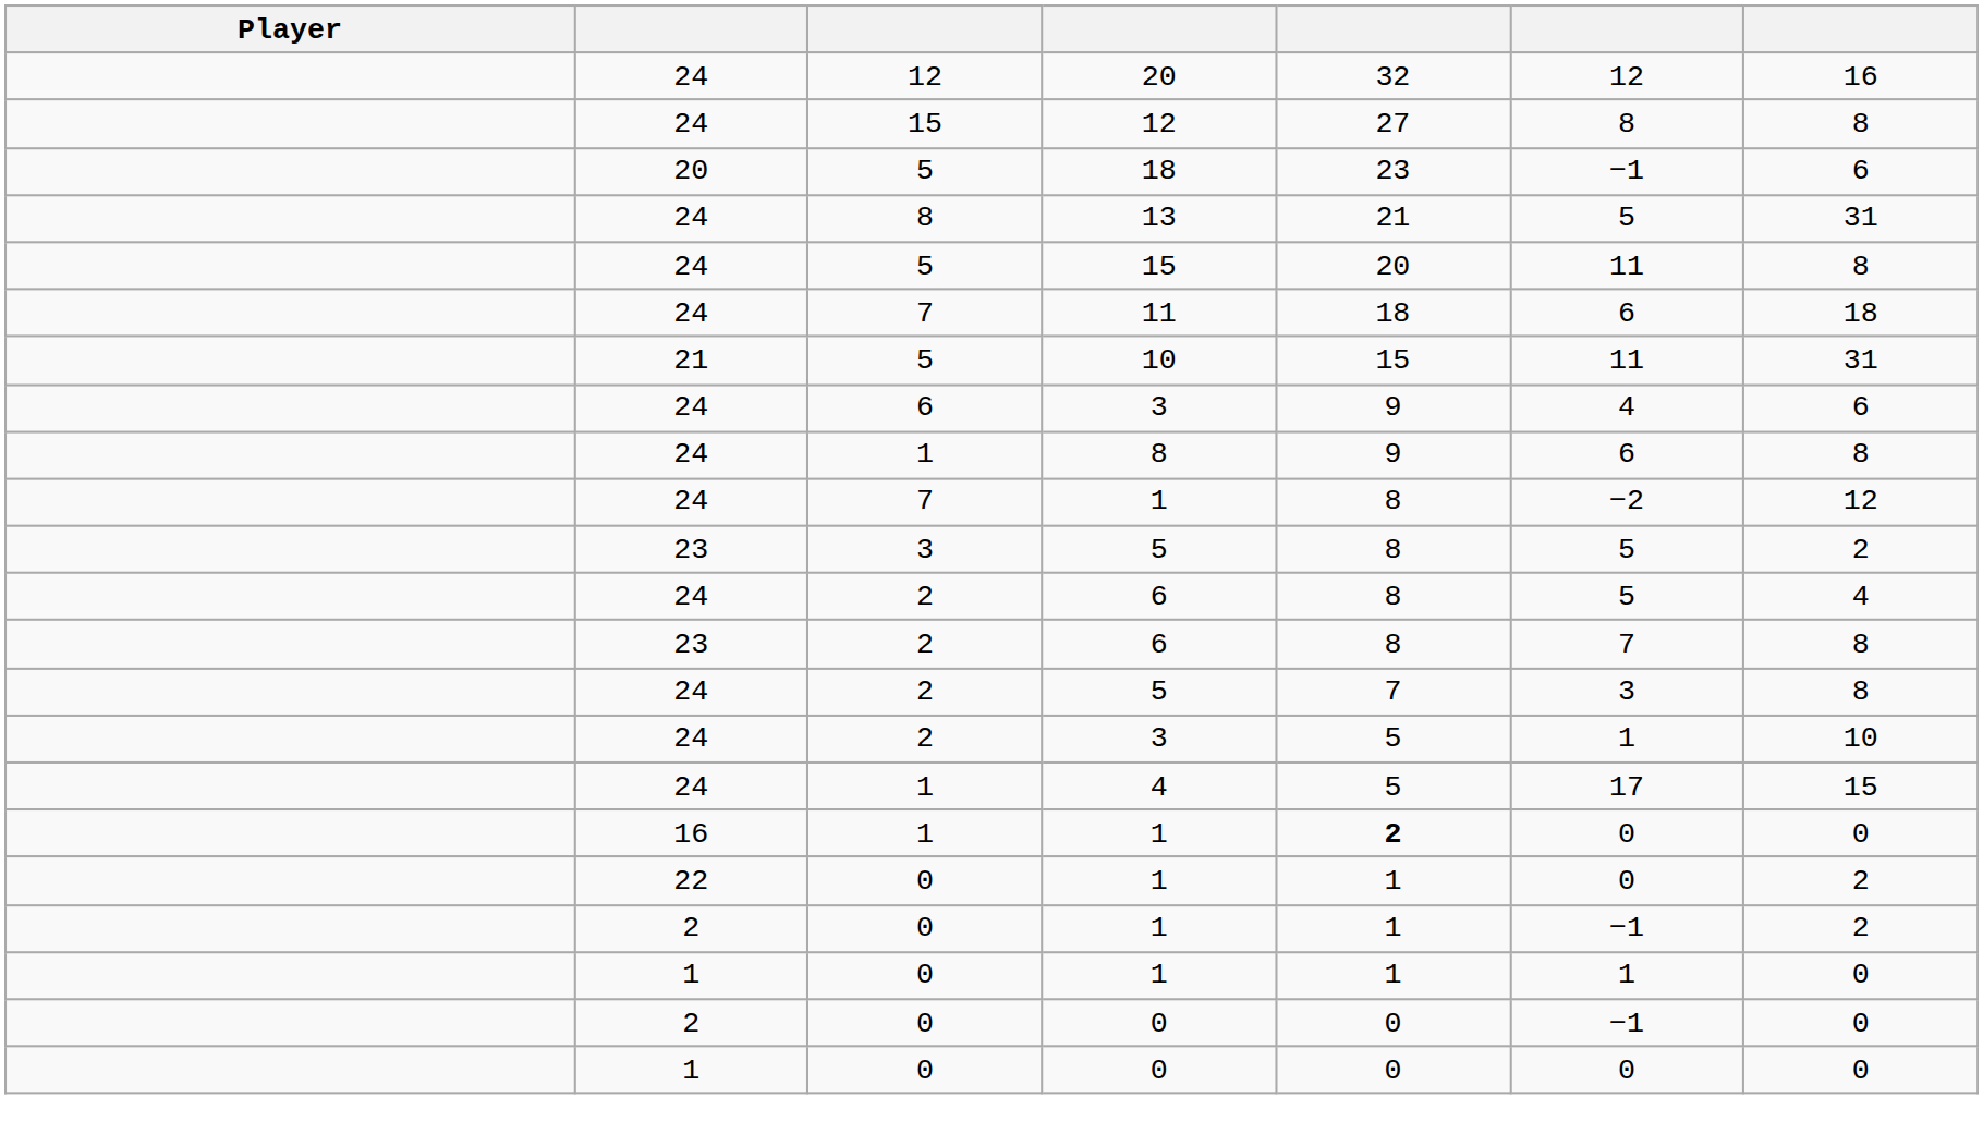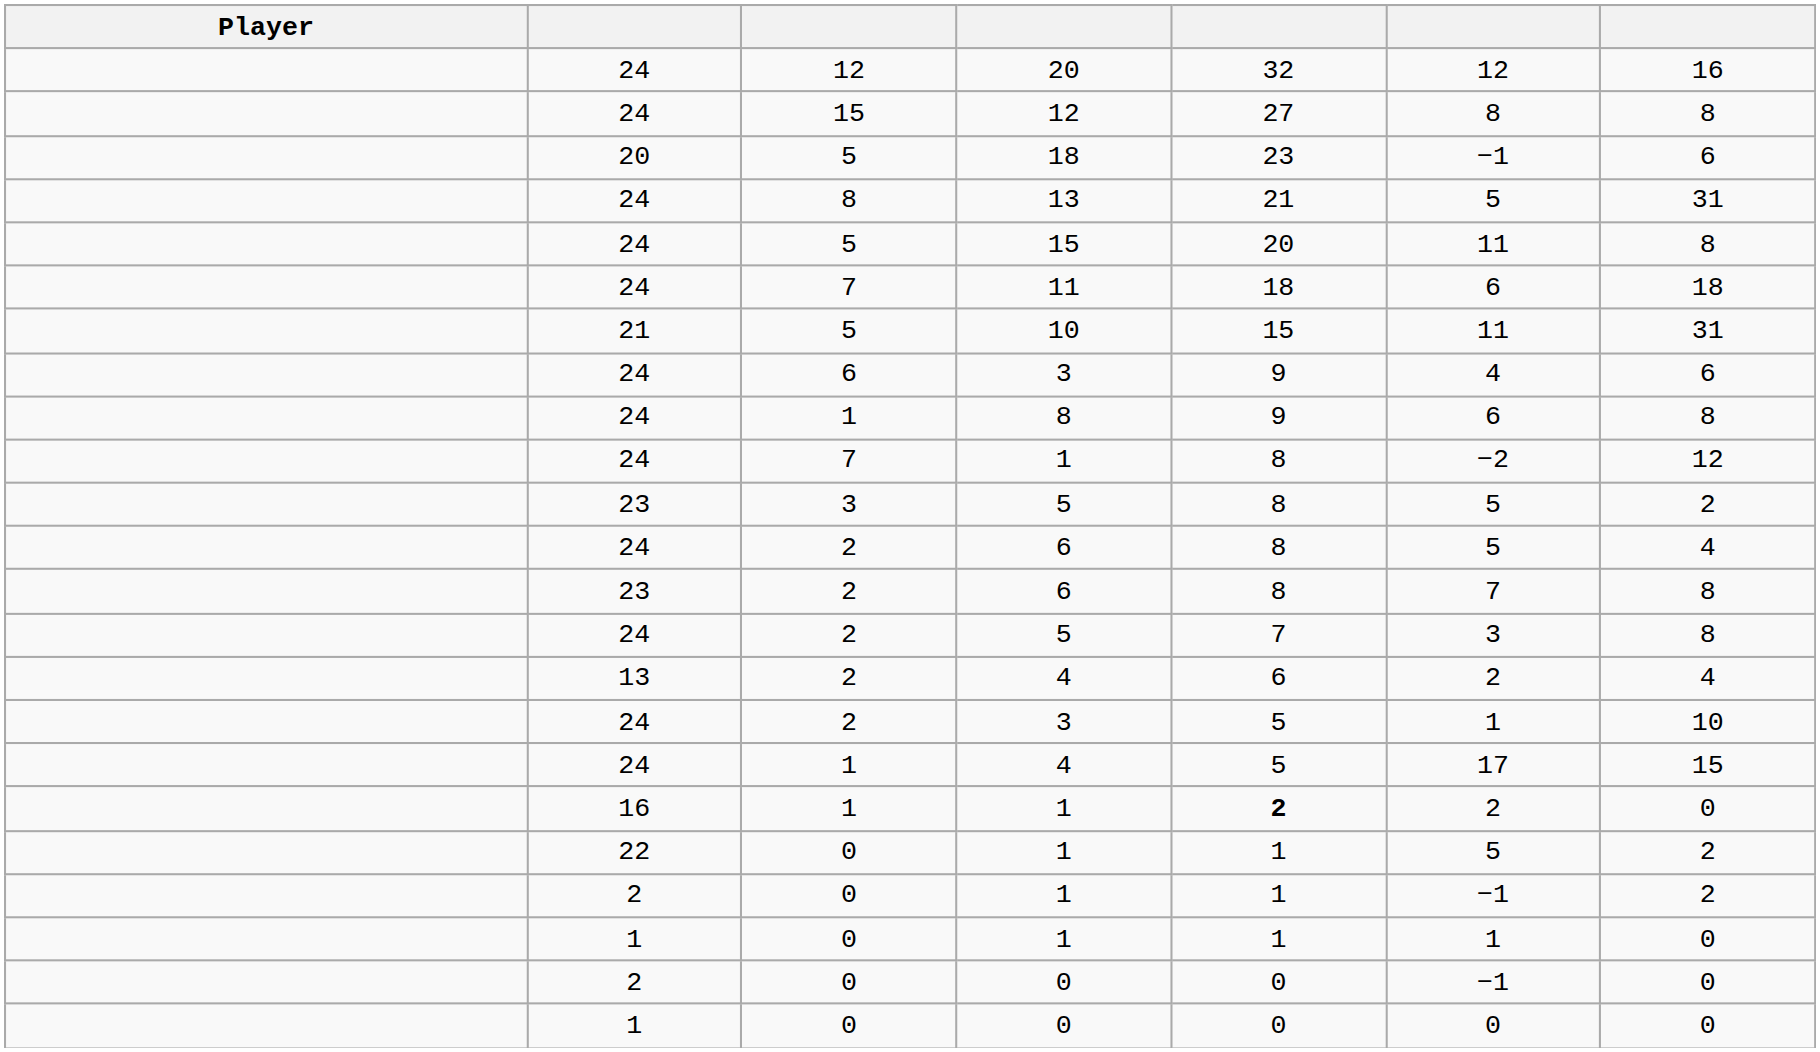 <table class="wikitable sortable" style ="width:100%; text-align:center;">
 <tr>
 <th>Player</th>
 <th></th>
 <th></th>
 <th></th>
 <th></th>
 <th data-sort-type="number"></th>
 <th></th>
 </tr>
 <tr>
 <td></td>
 <td>24</td>
 <td>12</td>
 <td>20</td>
 <td>32</td>
 <td>12</td>
 <td>16</td>
 </tr>
 <tr>
 <td></td>
 <td>24</td>
 <td>15</td>
 <td>12</td>
 <td>27</td>
 <td>8</td>
 <td>8</td>
 </tr>
 <tr>
 <td></td>
 <td>20</td>
 <td>5</td>
 <td>18</td>
 <td>23</td>
 <td>−1</td>
 <td>6</td>
 </tr>
 <tr>
 <td></td>
 <td>24</td>
 <td>8</td>
 <td>13</td>
 <td>21</td>
 <td>5</td>
 <td>31</td>
 </tr>
 <tr>
 <td></td>
 <td>24</td>
 <td>5</td>
 <td>15</td>
 <td>20</td>
 <td>11</td>
 <td>8</td>
 </tr>
 <tr>
 <td></td>
 <td>24</td>
 <td>7</td>
 <td>11</td>
 <td>18</td>
 <td>6</td>
 <td>18</td>
 </tr>
 <tr>
 <td></td>
 <td>21</td>
 <td>5</td>
 <td>10</td>
 <td>15</td>
 <td>11</td>
 <td>31</td>
 </tr>
 <tr>
 <td></td>
 <td>24</td>
 <td>6</td>
 <td>3</td>
 <td>9</td>
 <td>4</td>
 <td>6</td>
 </tr>
 <tr>
 <td></td>
 <td>24</td>
 <td>1</td>
 <td>8</td>
 <td>9</td>
 <td>6</td>
 <td>8</td>
 </tr>
 <tr>
 <td></td>
 <td>24</td>
 <td>7</td>
 <td>1</td>
 <td>8</td>
 <td>−2</td>
 <td>12</td>
 </tr>
 <tr>
 <td></td>
 <td>23</td>
 <td>3</td>
 <td>5</td>
 <td>8</td>
 <td>5</td>
 <td>2</td>
 </tr>
 <tr>
 <td></td>
 <td>24</td>
 <td>2</td>
 <td>6</td>
 <td>8</td>
 <td>5</td>
 <td>4</td>
 </tr>
 <tr>
 <td></td>
 <td>23</td>
 <td>2</td>
 <td>6</td>
 <td>8</td>
 <td>7</td>
 <td>8</td>
 </tr>
 <tr>
 <td></td>
 <td>24</td>
 <td>2</td>
 <td>5</td>
 <td>7</td>
 <td>3</td>
 <td>8</td>
 </tr>
 <tr>
 <td></td>
+<td>13</td>
+<td>2</td>
+<td>4</td>
+<td>6</td>
+<td>2</td>
+<td>4</td>
+</tr>
+<tr>
+<td></td>
 <td>24</td>
 <td>2</td>
 <td>3</td>
 <td>5</td>
 <td>1</td>
 <td>10</td>
 </tr>
 <tr>
 <td></td>
 <td>24</td>
 <td>1</td>
 <td>4</td>
 <td>5</td>
 <td>17</td>
 <td>15</td>
 </tr>
 <tr>
 <td></td>
 <td>16</td>
 <td>1</td>
 <td>1</td>
 <td><strong>2</strong></td>
-<td>0</td>
+<td>2</td>
 <td>0</td>
 </tr>
 <tr>
 <td></td>
 <td>22</td>
 <td>0</td>
 <td>1</td>
 <td>1</td>
-<td>0</td>
+<td>5</td>
 <td>2</td>
 </tr>
 <tr>
 <td></td>
 <td>2</td>
 <td>0</td>
 <td>1</td>
 <td>1</td>
 <td>−1</td>
 <td>2</td>
 </tr>
 <tr>
 <td></td>
 <td>1</td>
 <td>0</td>
 <td>1</td>
 <td>1</td>
 <td>1</td>
 <td>0</td>
 </tr>
 <tr>
 <td></td>
 <td>2</td>
 <td>0</td>
 <td>0</td>
 <td>0</td>
 <td>−1</td>
 <td>0</td>
 </tr>
 <tr>
 <td></td>
 <td>1</td>
 <td>0</td>
 <td>0</td>
 <td>0</td>
 <td>0</td>
 <td>0</td>
 </tr>
 </table>
